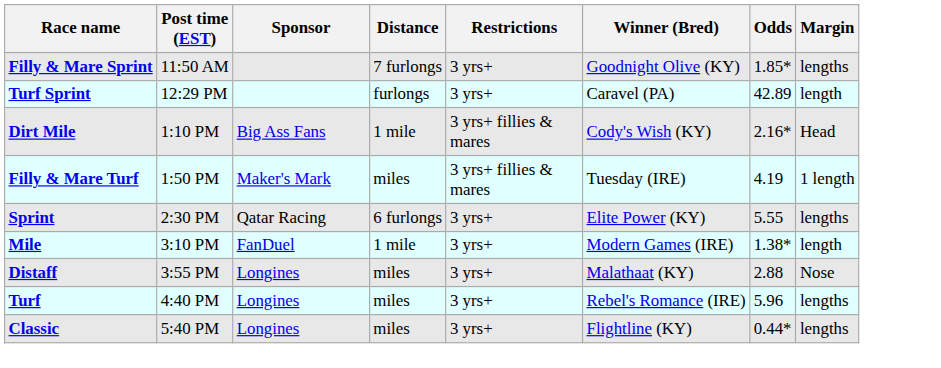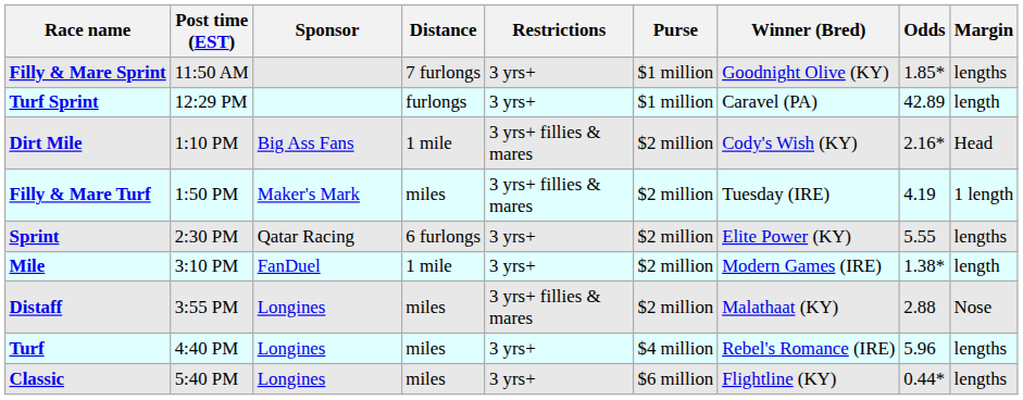 <table class="wikitable sortable" style="font-size:90%">
 <tr>
 <th>Race name</th>
 <th>Post time<br> (<a href='#'>EST</a>)</th>
 <th style="width:110px">Sponsor</th>
 <th>Distance</th>
 <th style="width:110px">Restrictions</th>
+<th>Purse</th>
 <th>Winner (Bred)</th>
 <th>Odds</th>
 <th>Margin</th>
 </tr>
 <tr style="background-color:#E8E8E8">
 <td><strong><a href='#'>Filly & Mare Sprint</a></strong></td>
 <td>11:50 AM</td>
 <td></td>
 <td>7 furlongs</td>
 <td>3 yrs+</td>
+<td>$1 million</td>
 <td><a href='#'>Goodnight Olive</a> (KY)</td>
 <td>1.85*</td>
 <td> lengths</td>
 </tr>
 <tr style="background-color:lightcyan">
 <td><strong><a href='#'>Turf Sprint</a></strong></td>
 <td>12:29 PM</td>
 <td></td>
 <td> furlongs</td>
 <td>3 yrs+</td>
+<td>$1 million</td>
 <td>Caravel (PA)</td>
 <td>42.89</td>
 <td> length</td>
 </tr>
 <tr style="background-color:#E8E8E8">
 <td><strong><a href='#'>Dirt Mile</a></strong></td>
 <td>1:10 PM</td>
 <td><a href='#'>Big Ass Fans</a></td>
 <td>1 mile</td>
 <td>3 yrs+ fillies & mares</td>
+<td>$2 million</td>
 <td><a href='#'>Cody's Wish</a> (KY)</td>
 <td>2.16*</td>
 <td>Head</td>
 </tr>
 <tr style="background-color:lightcyan">
 <td><strong><a href='#'>Filly & Mare Turf</a></strong></td>
 <td>1:50 PM</td>
 <td><a href='#'>Maker's Mark</a></td>
 <td> miles</td>
 <td>3 yrs+ fillies & mares</td>
+<td>$2 million</td>
 <td>Tuesday (IRE)</td>
 <td>4.19</td>
 <td>1 length</td>
 </tr>
 <tr style="background-color:#E8E8E8">
 <td><strong><a href='#'>Sprint</a></strong></td>
 <td>2:30 PM</td>
 <td>Qatar Racing</td>
 <td>6 furlongs</td>
 <td>3 yrs+</td>
+<td>$2 million</td>
 <td><a href='#'>Elite Power</a> (KY)</td>
 <td>5.55</td>
 <td> lengths</td>
 </tr>
 <tr style="background-color:lightcyan">
 <td><strong><a href='#'>Mile</a></strong></td>
 <td>3:10 PM</td>
 <td><a href='#'>FanDuel</a></td>
 <td>1 mile</td>
 <td>3 yrs+</td>
+<td>$2 million</td>
 <td><a href='#'>Modern Games</a> (IRE)</td>
 <td>1.38*</td>
 <td> length</td>
 </tr>
 <tr style="background-color:#E8E8E8">
 <td><strong><a href='#'>Distaff</a></strong></td>
 <td>3:55 PM</td>
 <td><a href='#'>Longines</a></td>
 <td> miles</td>
-<td>3 yrs+</td>
+<td>3 yrs+ fillies & mares</td>
+<td>$2 million</td>
 <td><a href='#'>Malathaat</a> (KY)</td>
 <td>2.88</td>
 <td>Nose</td>
 </tr>
 <tr style="background-color:lightcyan">
 <td><strong><a href='#'>Turf</a></strong></td>
 <td>4:40 PM</td>
 <td><a href='#'>Longines</a></td>
 <td> miles</td>
 <td>3 yrs+</td>
+<td>$4 million</td>
 <td><a href='#'>Rebel's Romance</a> (IRE)</td>
 <td>5.96</td>
 <td> lengths</td>
 </tr>
 <tr style="background-color:#E8E8E8">
 <td><strong><a href='#'>Classic</a></strong></td>
 <td>5:40 PM</td>
 <td><a href='#'>Longines</a></td>
 <td> miles</td>
 <td>3 yrs+</td>
+<td>$6 million</td>
 <td><a href='#'>Flightline</a> (KY)</td>
 <td>0.44*</td>
 <td> lengths</td>
 </tr>
 </table>
